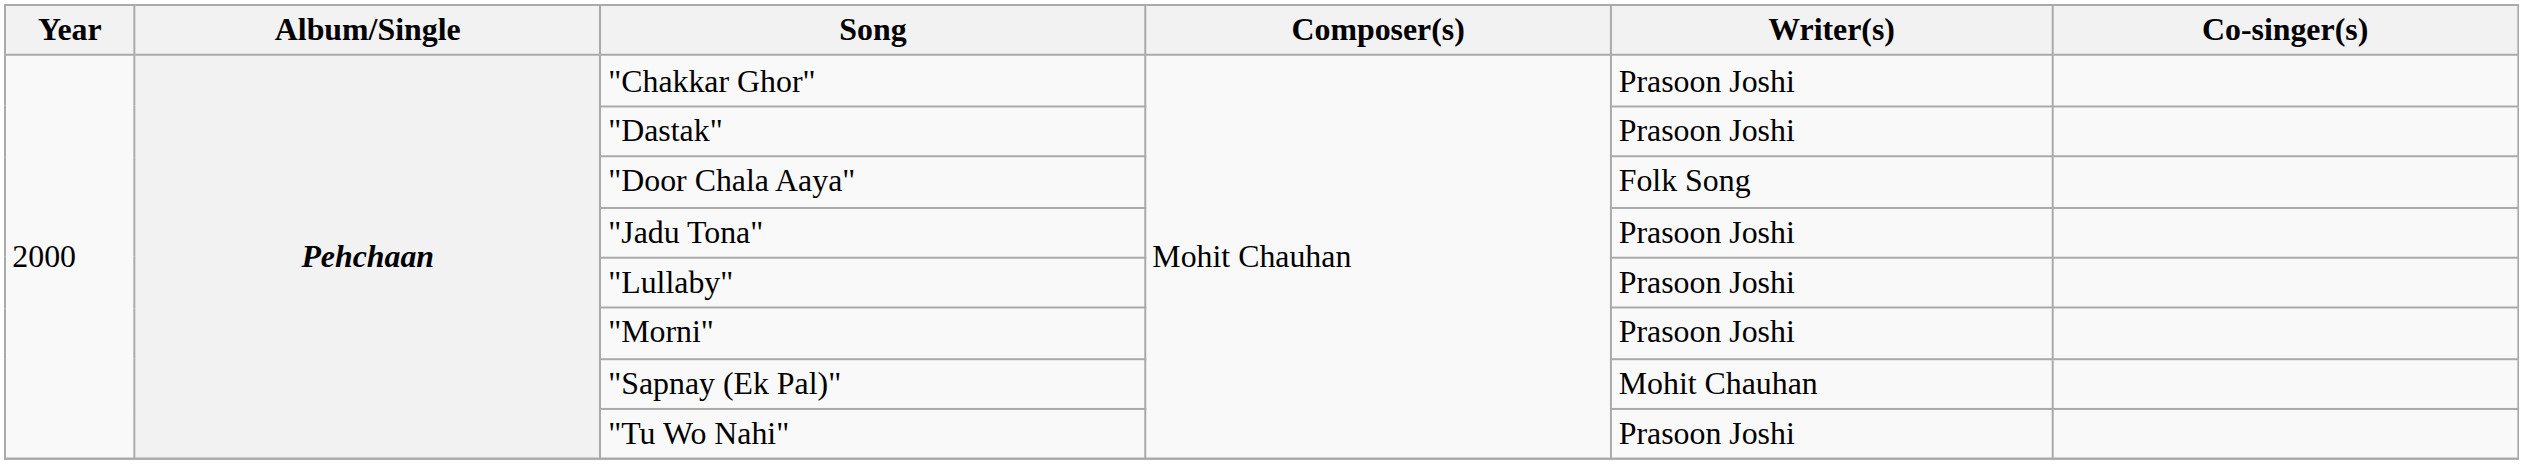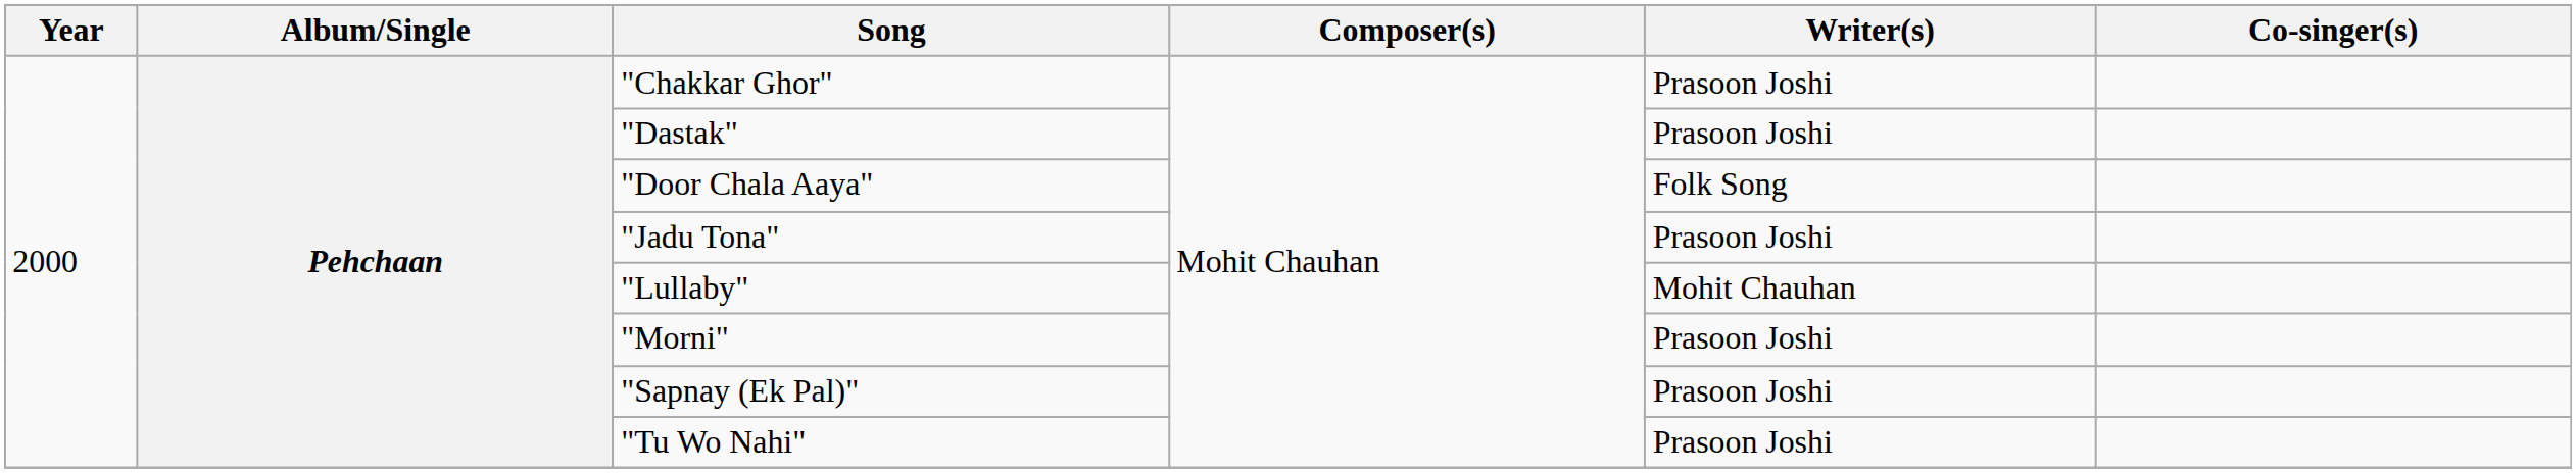 <table class="wikitable plainrowheaders" width="100%">
 <tr>
 <th scope="col" width=5%>Year</th>
 <th scope="col" width=18%>Album/Single</th>
 <th scope="col" width=21%>Song</th>
 <th scope="col" width=18%>Composer(s)</th>
 <th scope="col" width=17%>Writer(s)</th>
 <th scope="col" width=18%>Co-singer(s)</th>
 </tr>
 <tr>
 <td rowspan="8">2000</td>
 <th scope="row" rowspan="8"><em>Pehchaan</em></th>
 <td>"Chakkar Ghor"</td>
 <td rowspan="8">Mohit Chauhan</td>
 <td>Prasoon Joshi</td>
 <td></td>
 </tr>
 <tr>
 <td>"Dastak"</td>
 <td>Prasoon Joshi</td>
 <td></td>
 </tr>
 <tr>
 <td>"Door Chala Aaya"</td>
 <td>Folk Song</td>
 <td></td>
 </tr>
 <tr>
 <td>"Jadu Tona"</td>
 <td>Prasoon Joshi</td>
 <td></td>
 </tr>
 <tr>
 <td>"Lullaby"</td>
-<td>Prasoon Joshi</td>
+<td>Mohit Chauhan</td>
 <td></td>
 </tr>
 <tr>
 <td>"Morni"</td>
 <td>Prasoon Joshi</td>
 <td></td>
 </tr>
 <tr>
 <td>"Sapnay (Ek Pal)"</td>
-<td>Mohit Chauhan</td>
+<td>Prasoon Joshi</td>
 <td></td>
 </tr>
 <tr>
 <td>"Tu Wo Nahi"</td>
 <td>Prasoon Joshi</td>
 <td></td>
 </tr>
 <tr>
 </tr>
 </table>
